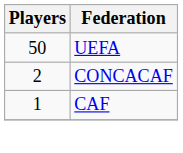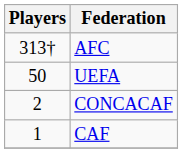 <table class="wikitable">
 <tr>
 <th>Players</th>
 <th>Federation</th>
+</tr>
+<tr>
+<td align="center">313†</td>
+<td><a href='#'>AFC</a></td>
 </tr>
 <tr>
 <td align="center">50</td>
 <td><a href='#'>UEFA</a></td>
 </tr>
 <tr>
 <td align="center">2</td>
 <td><a href='#'>CONCACAF</a></td>
 </tr>
 <tr>
 <td align="center">1</td>
 <td><a href='#'>CAF</a></td>
 </tr>
 <tr>
 </tr>
 </table>
